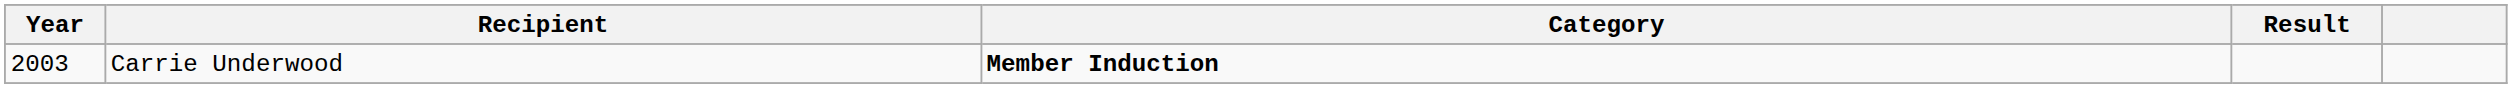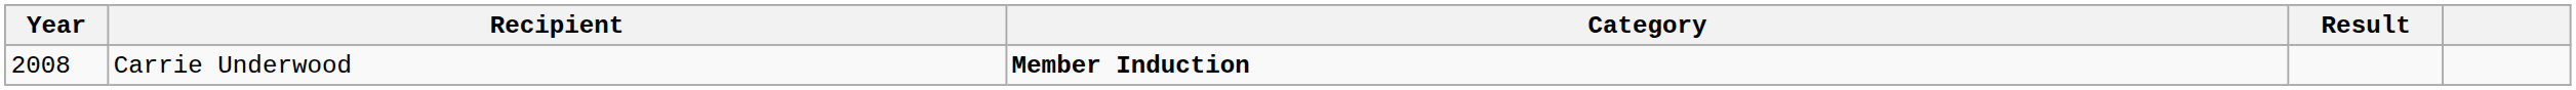 <table class="wikitable plainrowheaders" style="width:85%;">
 <tr>
 <th scope="col" style="width:4%;">Year</th>
 <th scope="col" style="width:35%;">Recipient</th>
 <th scope="col" style="width:50%;">Category</th>
 <th scope="col" style="width:6%;">Result</th>
 <th scope="col" style="width:6%;"></th>
 </tr>
 <tr>
-<td>2003</td>
+<td>2008</td>
 <td>Carrie Underwood</td>
 <td><strong>Member Induction</strong></td>
 <td></td>
 <td></td>
 </tr>
 </table>
